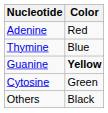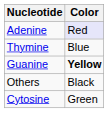 <table class="wikitable">
 <tr>
 <th>Nucleotide</th>
 <th>Color</th>
 </tr>
 <tr>
 <td><a href='#'>Adenine</a></td>
-<td> Red</td>
+<td style="background: lavender;"> Red</td>
 </tr>
 <tr>
 <td><a href='#'>Thymine</a></td>
 <td> Blue</td>
 </tr>
 <tr>
 <td><a href='#'>Guanine</a></td>
 <td><strong> Yellow</strong></td>
 </tr>
 <tr>
+<td>Others</td>
+<td> Black</td>
+</tr>
+<tr>
 <td><a href='#'>Cytosine</a></td>
 <td> Green</td>
 </tr>
-<tr>
-<td>Others</td>
-<td> Black</td>
-</tr>
 </table>
